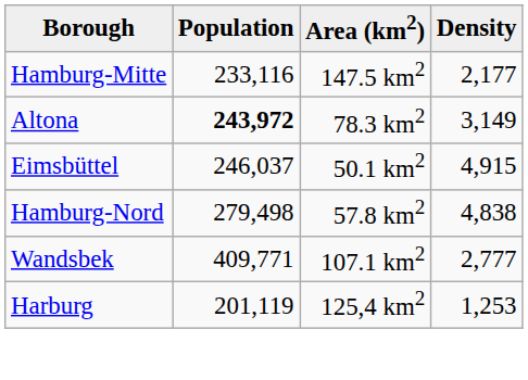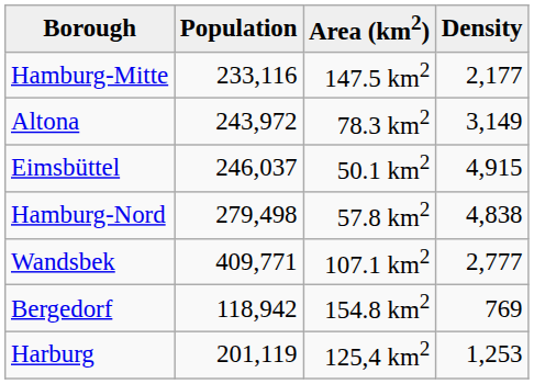 <table class="wikitable sortable">
 <tr>
 <th style="background:#efefef;">Borough</th>
 <th style="background:#efefef;">Population</th>
 <th style="background:#efefef;">Area (km<sup>2</sup>)</th>
 <th style="background:#efefef;">Density</th>
 </tr>
 <tr>
 <td><a href='#'>Hamburg-Mitte</a></td>
 <td align="right">233,116</td>
 <td align="right">147.5 km<sup>2</sup></td>
 <td align="right">2,177</td>
 </tr>
 <tr>
 <td><a href='#'>Altona</a></td>
-<td align="right"><strong>243,972</strong></td>
+<td align="right">243,972</td>
 <td align="right">78.3 km<sup>2</sup></td>
 <td align="right">3,149</td>
 </tr>
 <tr>
 <td><a href='#'>Eimsbüttel</a></td>
 <td align="right">246,037</td>
 <td align="right">50.1 km<sup>2</sup></td>
 <td align="right">4,915</td>
 </tr>
 <tr>
 <td><a href='#'>Hamburg-Nord</a></td>
 <td align="right">279,498</td>
 <td align="right">57.8 km<sup>2</sup></td>
 <td align="right">4,838</td>
 </tr>
 <tr>
 <td><a href='#'>Wandsbek</a></td>
 <td align="right">409,771</td>
 <td align="right">107.1 km<sup>2</sup></td>
 <td align="right">2,777</td>
 </tr>
 <tr>
+<td><a href='#'>Bergedorf</a></td>
+<td align="right">118,942</td>
+<td align="right">154.8 km<sup>2</sup></td>
+<td align="right">769</td>
+</tr>
+<tr>
 <td><a href='#'>Harburg</a></td>
 <td align="right">201,119</td>
 <td align="right">125,4 km<sup>2</sup></td>
 <td align="right">1,253</td>
 </tr>
 </table>
